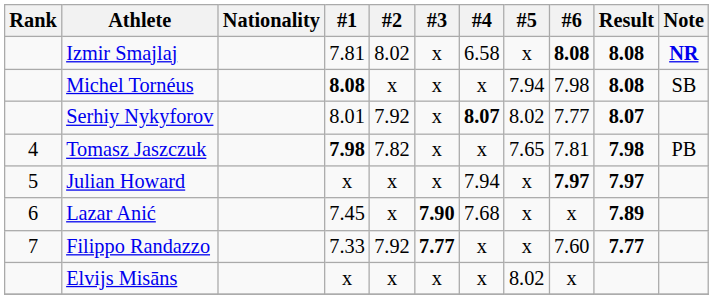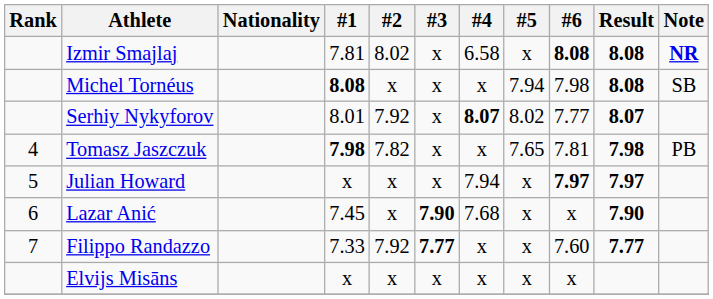 <table class="wikitable sortable" style="text-align:center">
 <tr>
 <th>Rank</th>
 <th>Athlete</th>
 <th>Nationality</th>
 <th>#1</th>
 <th>#2</th>
 <th>#3</th>
 <th>#4</th>
 <th>#5</th>
 <th>#6</th>
 <th>Result</th>
 <th>Note</th>
 </tr>
 <tr>
 <td></td>
 <td align=left><a href='#'>Izmir Smajlaj</a></td>
 <td align=left></td>
 <td>7.81</td>
 <td>8.02</td>
 <td>x</td>
 <td>6.58</td>
 <td>x</td>
 <td><strong>8.08</strong></td>
 <td><strong>8.08</strong></td>
 <td><strong><a href='#'>NR</a></strong></td>
 </tr>
 <tr>
 <td></td>
 <td align=left><a href='#'>Michel Tornéus</a></td>
 <td align=left></td>
 <td><strong>8.08</strong></td>
 <td>x</td>
 <td>x</td>
 <td>x</td>
 <td>7.94</td>
 <td>7.98</td>
 <td><strong>8.08</strong></td>
 <td>SB</td>
 </tr>
 <tr>
 <td></td>
 <td align=left><a href='#'>Serhiy Nykyforov</a></td>
 <td align=left></td>
 <td>8.01</td>
 <td>7.92</td>
 <td>x</td>
 <td><strong>8.07</strong></td>
 <td>8.02</td>
 <td>7.77</td>
 <td><strong>8.07</strong></td>
 <td></td>
 </tr>
 <tr>
 <td>4</td>
 <td align=left><a href='#'>Tomasz Jaszczuk</a></td>
 <td align=left></td>
 <td><strong>7.98</strong></td>
 <td>7.82</td>
 <td>x</td>
 <td>x</td>
 <td>7.65</td>
 <td>7.81</td>
 <td><strong>7.98</strong></td>
 <td>PB</td>
 </tr>
 <tr>
 <td>5</td>
 <td align=left><a href='#'>Julian Howard</a></td>
 <td align=left></td>
 <td>x</td>
 <td>x</td>
 <td>x</td>
 <td>7.94</td>
 <td>x</td>
 <td><strong>7.97</strong></td>
 <td><strong>7.97</strong></td>
 <td></td>
 </tr>
 <tr>
 <td>6</td>
 <td align=left><a href='#'>Lazar Anić</a></td>
 <td align=left></td>
 <td>7.45</td>
 <td>x</td>
 <td><strong>7.90</strong></td>
 <td>7.68</td>
 <td>x</td>
 <td>x</td>
-<td><strong>7.89</strong></td>
+<td><strong>7.90</strong></td>
 <td></td>
 </tr>
 <tr>
 <td>7</td>
 <td align=left><a href='#'>Filippo Randazzo</a></td>
 <td align=left></td>
 <td>7.33</td>
 <td>7.92</td>
 <td><strong>7.77</strong></td>
 <td>x</td>
 <td>x</td>
 <td>7.60</td>
 <td><strong>7.77</strong></td>
 <td></td>
 </tr>
 <tr>
 <td></td>
 <td align=left><a href='#'>Elvijs Misāns</a></td>
 <td align=left></td>
 <td>x</td>
 <td>x</td>
 <td>x</td>
 <td>x</td>
-<td>8.02</td>
+<td>x</td>
 <td>x</td>
 <td><strong></strong></td>
 <td></td>
 </tr>
 <tr>
 </tr>
 </table>
